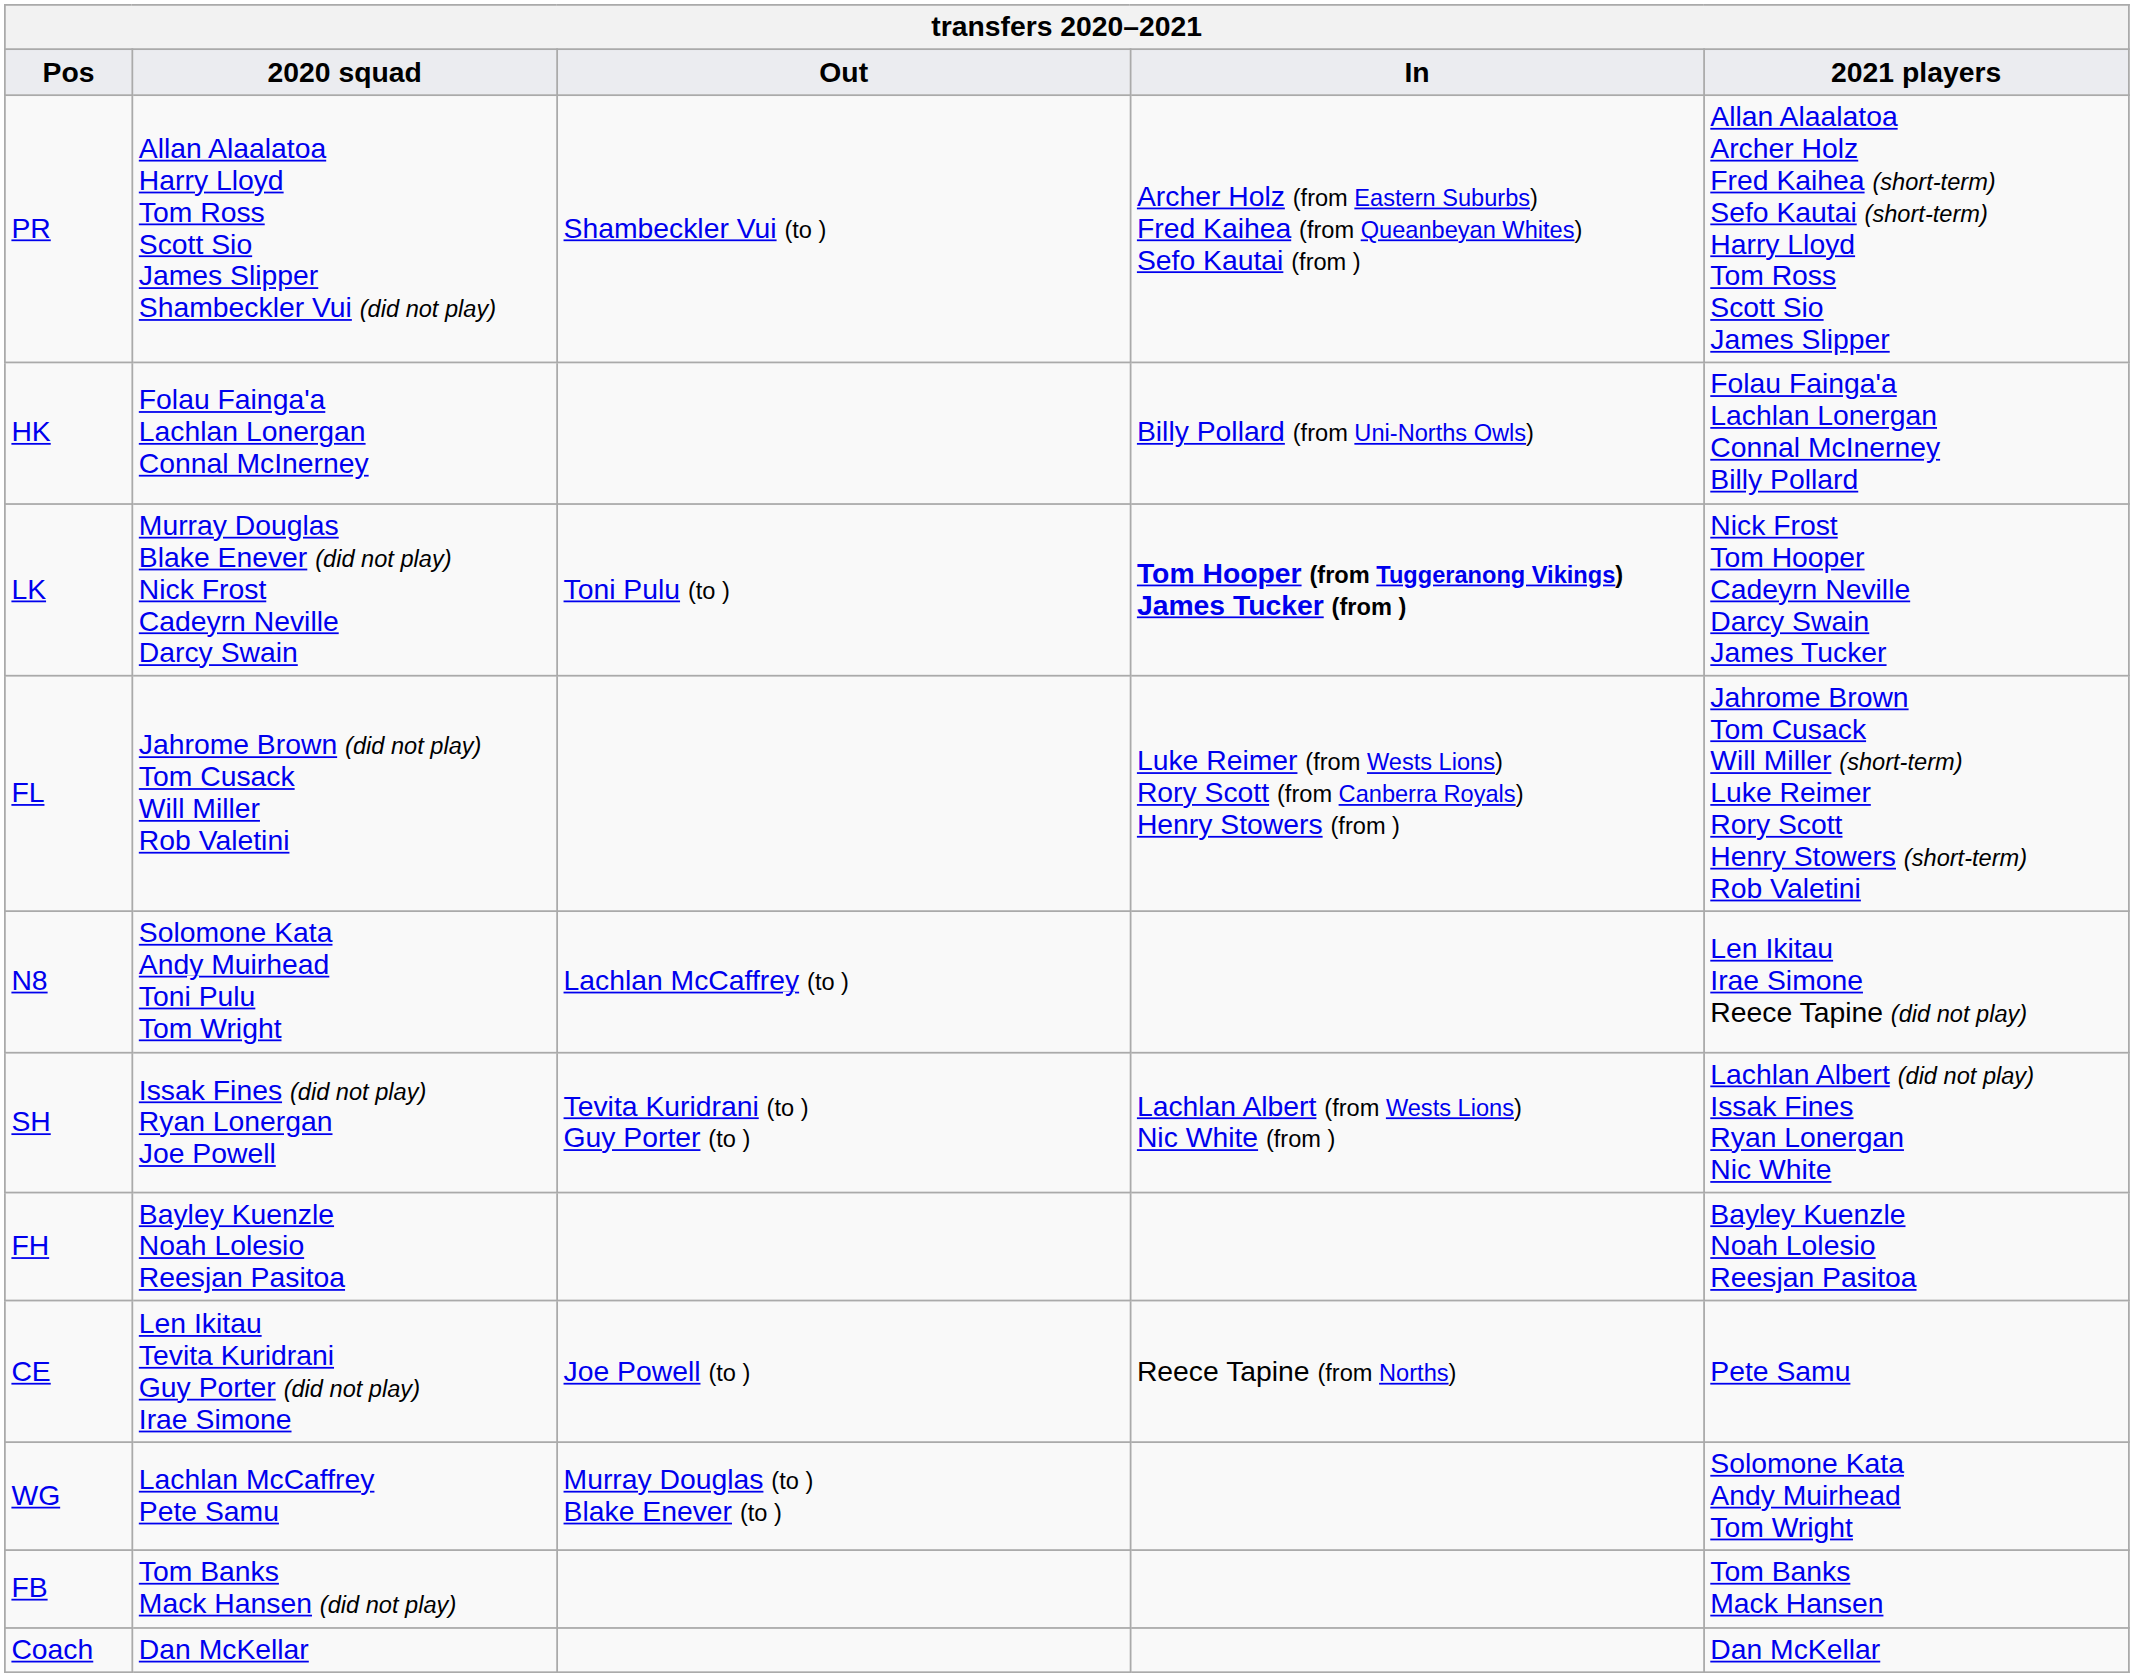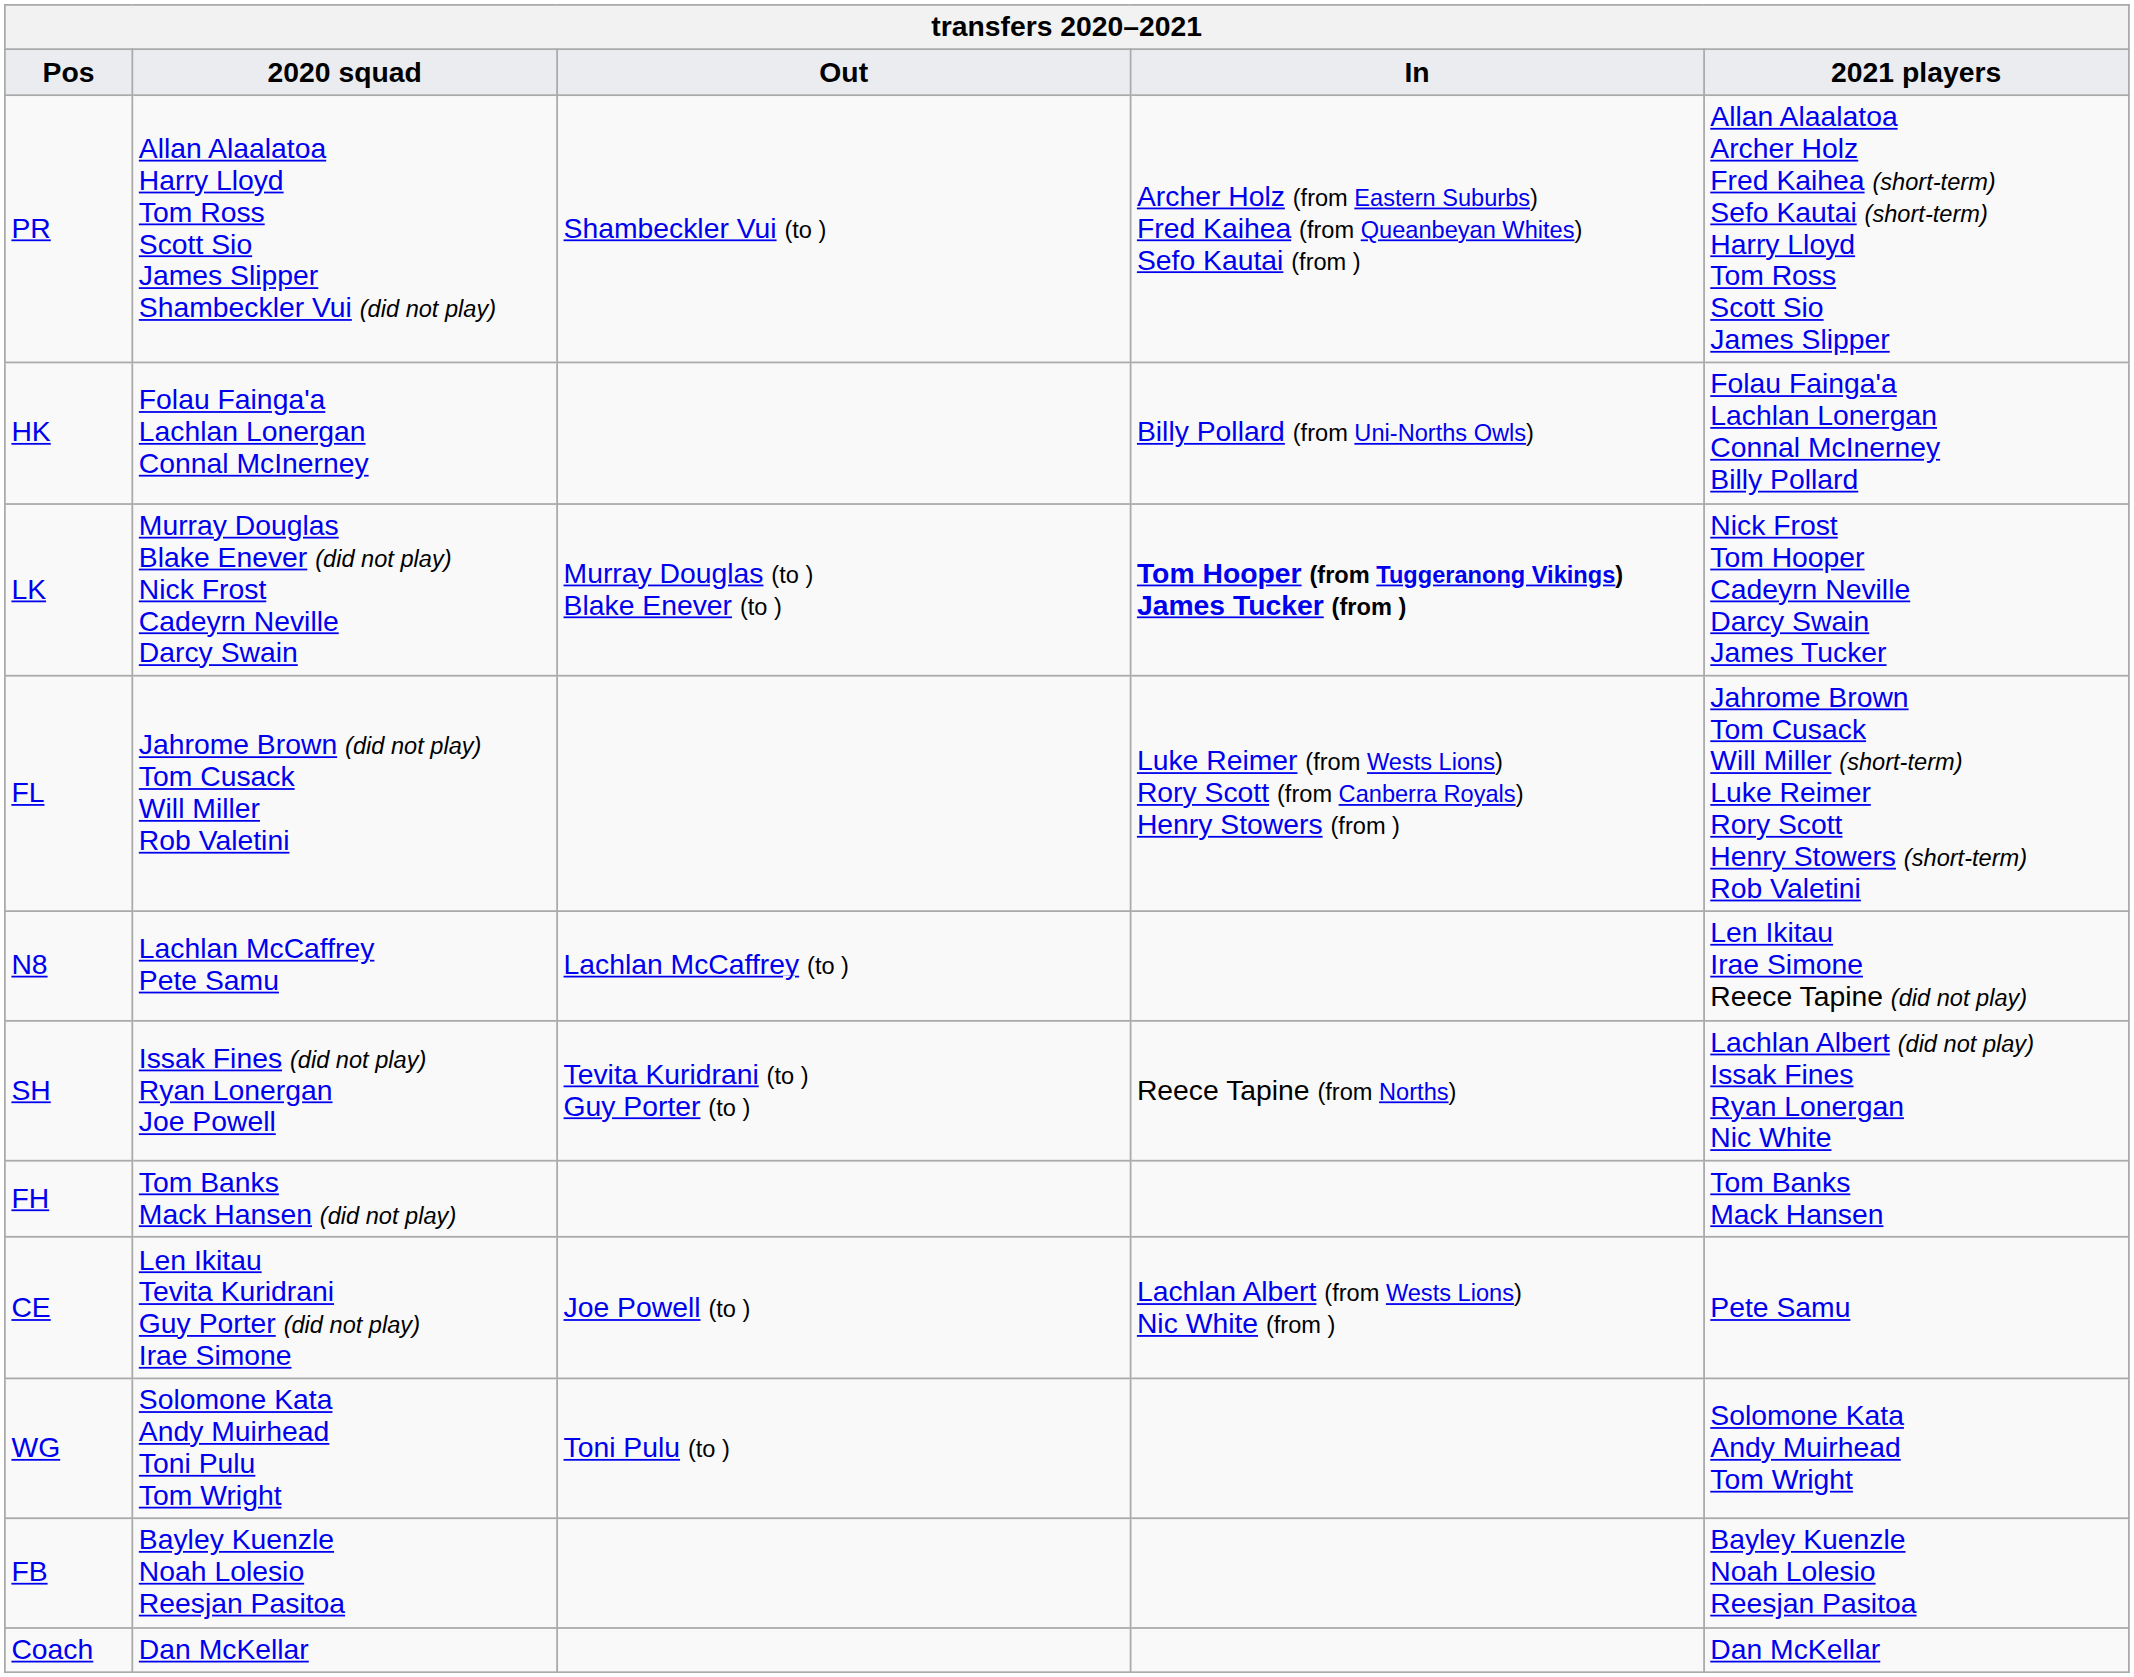 <table class="wikitable" style="text-align: left; width:95%">
 <tr>
 <th colspan="100%"> transfers 2020–2021</th>
 </tr>
 <tr>
 <th style="background:#ebecf0; width:6%;">Pos</th>
 <th style="background:#ebecf0; width:20%;">2020 squad</th>
 <th style="background:#ebecf0; width:27%;">Out</th>
 <th style="background:#ebecf0; width:27%;">In</th>
 <th style="background:#ebecf0; width:20%;">2021 players</th>
 </tr>
 <tr>
 <td><a href='#'>PR</a></td>
 <td> <a href='#'>Allan Alaalatoa</a> <br> <a href='#'>Harry Lloyd</a> <br> <a href='#'>Tom Ross</a> <br> <a href='#'>Scott Sio</a> <br> <a href='#'>James Slipper</a> <br> <a href='#'>Shambeckler Vui</a> <small><em>(did not play)</em></small></td>
 <td>  <a href='#'>Shambeckler Vui</a> <small>(to )</small></td>
 <td>  <a href='#'>Archer Holz</a> <small>(from <a href='#'>Eastern Suburbs</a>)</small> <br>  <a href='#'>Fred Kaihea</a> <small>(from <a href='#'>Queanbeyan Whites</a>)</small> <br>  <a href='#'>Sefo Kautai</a> <small>(from )</small></td>
 <td> <a href='#'>Allan Alaalatoa</a> <br> <a href='#'>Archer Holz</a> <br> <a href='#'>Fred Kaihea</a> <small><em>(short-term)</em></small> <br> <a href='#'>Sefo Kautai</a> <small><em>(short-term)</em></small> <br> <a href='#'>Harry Lloyd</a> <br> <a href='#'>Tom Ross</a> <br> <a href='#'>Scott Sio</a> <br> <a href='#'>James Slipper</a></td>
 </tr>
 <tr>
 <td><a href='#'>HK</a></td>
 <td> <a href='#'>Folau Fainga'a</a> <br> <a href='#'>Lachlan Lonergan</a> <br> <a href='#'>Connal McInerney</a></td>
 <td></td>
 <td>  <a href='#'>Billy Pollard</a> <small>(from <a href='#'>Uni-Norths Owls</a>)</small></td>
 <td> <a href='#'>Folau Fainga'a</a> <br> <a href='#'>Lachlan Lonergan</a> <br> <a href='#'>Connal McInerney</a> <br> <a href='#'>Billy Pollard</a></td>
 </tr>
 <tr>
 <td><a href='#'>LK</a></td>
 <td> <a href='#'>Murray Douglas</a> <br> <a href='#'>Blake Enever</a> <small><em>(did not play)</em></small> <br> <a href='#'>Nick Frost</a> <br> <a href='#'>Cadeyrn Neville</a> <br> <a href='#'>Darcy Swain</a></td>
-<td>  <a href='#'>Toni Pulu</a> <small>(to )</small></td>
+<td>  <a href='#'>Murray Douglas</a> <small>(to )</small> <br>  <a href='#'>Blake Enever</a> <small>(to )</small></td>
 <td><strong>  <a href='#'>Tom Hooper</a> <small>(from <a href='#'>Tuggeranong Vikings</a>)</small> <br>  <a href='#'>James Tucker</a> <small>(from )</small></strong></td>
 <td> <a href='#'>Nick Frost</a> <br> <a href='#'>Tom Hooper</a> <br> <a href='#'>Cadeyrn Neville</a> <br> <a href='#'>Darcy Swain</a> <br> <a href='#'>James Tucker</a></td>
 </tr>
 <tr>
 <td><a href='#'>FL</a></td>
 <td> <a href='#'>Jahrome Brown</a> <small><em>(did not play)</em></small> <br> <a href='#'>Tom Cusack</a> <br> <a href='#'>Will Miller</a> <br> <a href='#'>Rob Valetini</a></td>
 <td></td>
 <td>  <a href='#'>Luke Reimer</a> <small>(from <a href='#'>Wests Lions</a>)</small> <br>  <a href='#'>Rory Scott</a> <small>(from <a href='#'>Canberra Royals</a>)</small> <br>  <a href='#'>Henry Stowers</a> <small>(from )</small></td>
 <td> <a href='#'>Jahrome Brown</a> <br> <a href='#'>Tom Cusack</a> <br> <a href='#'>Will Miller</a> <small><em>(short-term)</em></small> <br> <a href='#'>Luke Reimer</a> <br> <a href='#'>Rory Scott</a> <br> <a href='#'>Henry Stowers</a> <small><em>(short-term)</em></small> <br> <a href='#'>Rob Valetini</a></td>
 </tr>
 <tr>
 <td><a href='#'>N8</a></td>
-<td> <a href='#'>Solomone Kata</a>  <br> <a href='#'>Andy Muirhead</a> <br> <a href='#'>Toni Pulu</a> <br> <a href='#'>Tom Wright</a></td>
+<td> <a href='#'>Lachlan McCaffrey</a> <br> <a href='#'>Pete Samu</a></td>
 <td>  <a href='#'>Lachlan McCaffrey</a> <small>(to )</small></td>
 <td></td>
 <td> <a href='#'>Len Ikitau</a> <br> <a href='#'>Irae Simone</a> <br> Reece Tapine <small><em>(did not play)</em></small></td>
 </tr>
 <tr>
 <td><a href='#'>SH</a></td>
 <td> <a href='#'>Issak Fines</a> <small><em>(did not play)</em></small> <br> <a href='#'>Ryan Lonergan</a> <br> <a href='#'>Joe Powell</a></td>
 <td>  <a href='#'>Tevita Kuridrani</a> <small>(to )</small> <br>  <a href='#'>Guy Porter</a> <small>(to )</small></td>
-<td>  <a href='#'>Lachlan Albert</a> <small>(from <a href='#'>Wests Lions</a>)</small> <br>  <a href='#'>Nic White</a> <small>(from )</small></td>
+<td>  Reece Tapine <small>(from <a href='#'>Norths</a>)</small></td>
 <td> <a href='#'>Lachlan Albert</a> <small><em>(did not play)</em></small> <br> <a href='#'>Issak Fines</a> <br> <a href='#'>Ryan Lonergan</a> <br> <a href='#'>Nic White</a></td>
 </tr>
 <tr>
 <td><a href='#'>FH</a></td>
-<td> <a href='#'>Bayley Kuenzle</a> <br> <a href='#'>Noah Lolesio</a> <br> <a href='#'>Reesjan Pasitoa</a></td>
+<td> <a href='#'>Tom Banks</a> <br> <a href='#'>Mack Hansen</a> <small><em>(did not play)</em></small></td>
 <td></td>
 <td></td>
-<td> <a href='#'>Bayley Kuenzle</a> <br> <a href='#'>Noah Lolesio</a> <br> <a href='#'>Reesjan Pasitoa</a></td>
+<td> <a href='#'>Tom Banks</a> <br> <a href='#'>Mack Hansen</a></td>
 </tr>
 <tr>
 <td><a href='#'>CE</a></td>
 <td> <a href='#'>Len Ikitau</a> <br> <a href='#'>Tevita Kuridrani</a> <br> <a href='#'>Guy Porter</a> <small><em>(did not play)</em></small> <br> <a href='#'>Irae Simone</a></td>
 <td>  <a href='#'>Joe Powell</a> <small>(to )</small></td>
-<td>  Reece Tapine <small>(from <a href='#'>Norths</a>)</small></td>
+<td>  <a href='#'>Lachlan Albert</a> <small>(from <a href='#'>Wests Lions</a>)</small> <br>  <a href='#'>Nic White</a> <small>(from )</small></td>
 <td> <a href='#'>Pete Samu</a></td>
 </tr>
 <tr>
 <td><a href='#'>WG</a></td>
-<td> <a href='#'>Lachlan McCaffrey</a> <br> <a href='#'>Pete Samu</a></td>
-<td>  <a href='#'>Murray Douglas</a> <small>(to )</small> <br>  <a href='#'>Blake Enever</a> <small>(to )</small></td>
+<td> <a href='#'>Solomone Kata</a>  <br> <a href='#'>Andy Muirhead</a> <br> <a href='#'>Toni Pulu</a> <br> <a href='#'>Tom Wright</a></td>
+<td>  <a href='#'>Toni Pulu</a> <small>(to )</small></td>
 <td></td>
 <td> <a href='#'>Solomone Kata</a> <br> <a href='#'>Andy Muirhead</a> <br> <a href='#'>Tom Wright</a></td>
 </tr>
 <tr>
 <td><a href='#'>FB</a></td>
-<td> <a href='#'>Tom Banks</a> <br> <a href='#'>Mack Hansen</a> <small><em>(did not play)</em></small></td>
+<td> <a href='#'>Bayley Kuenzle</a> <br> <a href='#'>Noah Lolesio</a> <br> <a href='#'>Reesjan Pasitoa</a></td>
 <td></td>
 <td></td>
-<td> <a href='#'>Tom Banks</a> <br> <a href='#'>Mack Hansen</a></td>
+<td> <a href='#'>Bayley Kuenzle</a> <br> <a href='#'>Noah Lolesio</a> <br> <a href='#'>Reesjan Pasitoa</a></td>
 </tr>
 <tr>
 <td><a href='#'>Coach</a></td>
 <td> <a href='#'>Dan McKellar</a></td>
 <td></td>
 <td></td>
 <td> <a href='#'>Dan McKellar</a></td>
 </tr>
 </table>
